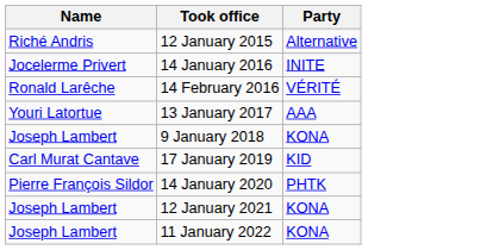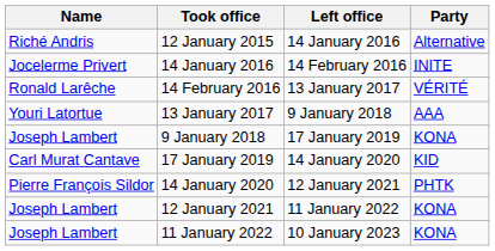 <table class="wikitable">
 <tr>
 <th>Name</th>
 <th>Took office</th>
+<th>Left office</th>
 <th>Party</th>
 </tr>
 <tr>
 <td><a href='#'>Riché Andris</a></td>
 <td>12 January 2015</td>
+<td>14 January 2016</td>
 <td><a href='#'>Alternative</a></td>
 </tr>
 <tr>
 <td><a href='#'>Jocelerme Privert</a></td>
 <td>14 January 2016</td>
+<td>14 February 2016</td>
 <td><a href='#'>INITE</a></td>
 </tr>
 <tr>
 <td><a href='#'>Ronald Larêche</a></td>
 <td>14 February 2016</td>
+<td>13 January 2017</td>
 <td><a href='#'>VÉRITÉ</a></td>
 </tr>
 <tr>
 <td><a href='#'>Youri Latortue</a></td>
 <td>13 January 2017</td>
+<td>9 January 2018</td>
 <td><a href='#'>AAA</a></td>
 </tr>
 <tr>
 <td><a href='#'>Joseph Lambert</a></td>
 <td>9 January 2018</td>
+<td>17 January 2019</td>
 <td><a href='#'>KONA</a></td>
 </tr>
 <tr>
 <td><a href='#'>Carl Murat Cantave</a></td>
 <td>17 January 2019</td>
+<td>14 January 2020</td>
 <td><a href='#'>KID</a></td>
 </tr>
 <tr>
 <td><a href='#'>Pierre François Sildor</a></td>
 <td>14 January 2020</td>
+<td>12 January 2021</td>
 <td><a href='#'>PHTK</a></td>
 </tr>
 <tr>
 <td><a href='#'>Joseph Lambert</a></td>
 <td>12 January 2021</td>
+<td>11 January 2022</td>
 <td><a href='#'>KONA</a></td>
 </tr>
 <tr>
 <td><a href='#'>Joseph Lambert</a></td>
 <td>11 January 2022</td>
+<td>10 January 2023</td>
 <td><a href='#'>KONA</a></td>
 </tr>
 </table>
